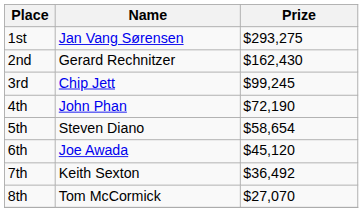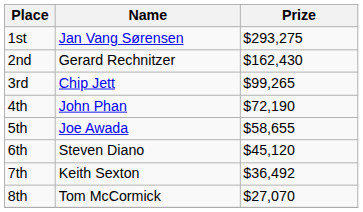 <table class="wikitable">
 <tr>
 <th width="50">Place</th>
 <th width="200">Name</th>
 <th width="125">Prize</th>
 </tr>
 <tr>
 <td>1st</td>
 <td><a href='#'>Jan Vang Sørensen</a></td>
 <td>$293,275</td>
 </tr>
 <tr>
 <td>2nd</td>
 <td>Gerard Rechnitzer</td>
 <td>$162,430</td>
 </tr>
 <tr>
 <td>3rd</td>
 <td><a href='#'>Chip Jett</a></td>
-<td>$99,245</td>
+<td>$99,265</td>
 </tr>
 <tr>
 <td>4th</td>
 <td><a href='#'>John Phan</a></td>
 <td>$72,190</td>
 </tr>
 <tr>
 <td>5th</td>
-<td>Steven Diano</td>
-<td>$58,654</td>
+<td><a href='#'>Joe Awada</a></td>
+<td>$58,655</td>
 </tr>
 <tr>
 <td>6th</td>
-<td><a href='#'>Joe Awada</a></td>
+<td>Steven Diano</td>
 <td>$45,120</td>
 </tr>
 <tr>
 <td>7th</td>
 <td>Keith Sexton</td>
 <td>$36,492</td>
 </tr>
 <tr>
 <td>8th</td>
 <td>Tom McCormick</td>
 <td>$27,070</td>
 </tr>
 <tr>
 </tr>
 </table>
